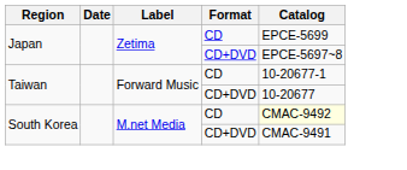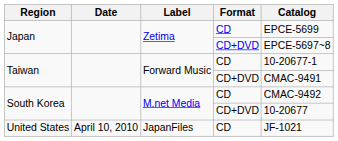 <table class="wikitable">
 <tr>
 <th>Region</th>
 <th>Date</th>
 <th>Label</th>
 <th>Format</th>
 <th>Catalog</th>
 </tr>
 <tr>
 <td rowspan="2">Japan</td>
 <td rowspan="2"></td>
 <td rowspan="2"><a href='#'>Zetima</a></td>
 <td><a href='#'>CD</a></td>
 <td>EPCE-5699</td>
 </tr>
 <tr>
 <td><a href='#'>CD+DVD</a></td>
 <td>EPCE-5697~8</td>
 </tr>
 <tr>
 <td rowspan="2">Taiwan</td>
 <td rowspan="2"></td>
 <td rowspan="2">Forward Music</td>
 <td>CD</td>
 <td>10-20677-1</td>
 </tr>
 <tr>
 <td>CD+DVD</td>
-<td>10-20677</td>
+<td>CMAC-9491</td>
 </tr>
 <tr>
 <td rowspan="2">South Korea</td>
 <td rowspan="2"></td>
 <td rowspan="2"><a href='#'>M.net Media</a></td>
 <td>CD</td>
-<td style="background: lightyellow;">CMAC-9492</td>
+<td>CMAC-9492</td>
 </tr>
 <tr>
 <td>CD+DVD</td>
-<td>CMAC-9491</td>
+<td>10-20677</td>
+</tr>
+<tr>
+<td>United States</td>
+<td>April 10, 2010</td>
+<td>JapanFiles</td>
+<td>CD</td>
+<td>JF-1021</td>
 </tr>
 </table>
